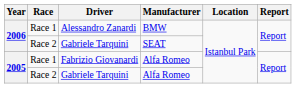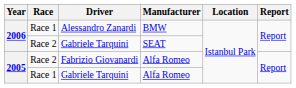 <table class="wikitable" style="font-size: 95%;">
 <tr>
 <th>Year</th>
 <th>Race</th>
 <th>Driver</th>
 <th>Manufacturer</th>
 <th>Location</th>
 <th>Report</th>
 </tr>
 <tr>
 <th rowspan=2><a href='#'>2006</a></th>
 <td>Race 1</td>
 <td> <a href='#'>Alessandro Zanardi</a></td>
 <td><a href='#'>BMW</a></td>
 <td rowspan=4><a href='#'>Istanbul Park</a></td>
 <td rowspan=2><a href='#'>Report</a></td>
 </tr>
 <tr>
 <td>Race 2</td>
 <td> <a href='#'>Gabriele Tarquini</a></td>
 <td><a href='#'>SEAT</a></td>
 </tr>
 <tr>
 <th rowspan=2><a href='#'>2005</a></th>
-<td>Race 1</td>
+<td>Race 2</td>
 <td> <a href='#'>Fabrizio Giovanardi</a></td>
 <td><a href='#'>Alfa Romeo</a></td>
 <td rowspan=2><a href='#'>Report</a></td>
 </tr>
 <tr>
-<td>Race 2</td>
+<td>Race 1</td>
 <td> <a href='#'>Gabriele Tarquini</a></td>
 <td><a href='#'>Alfa Romeo</a></td>
 </tr>
 </table>
